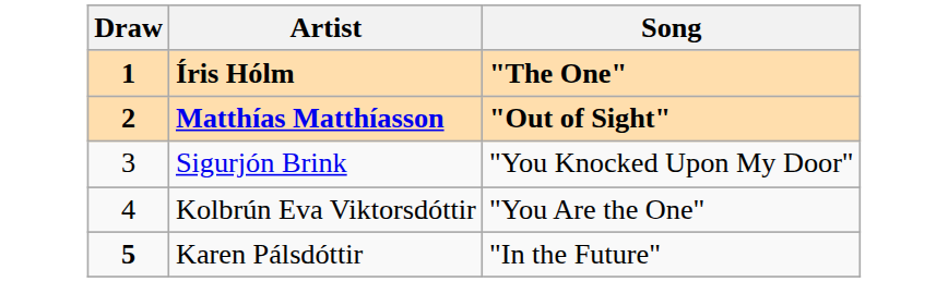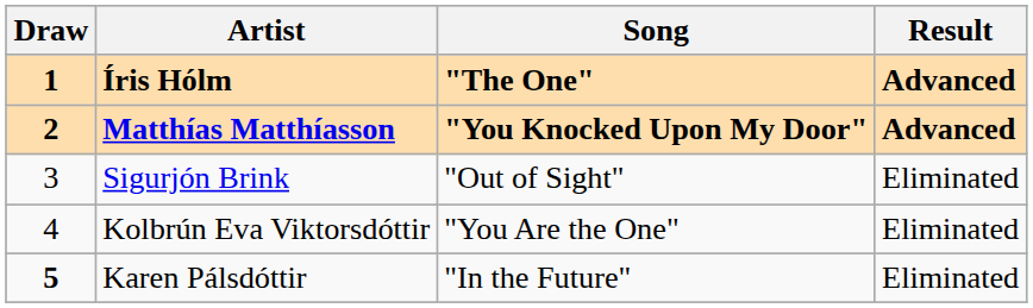 <table class="sortable wikitable" style="margin: 1em auto 1em auto; text-align:center">
 <tr>
 <th>Draw</th>
 <th>Artist</th>
 <th>Song</th>
+<th>Result</th>
 </tr>
 <tr style="font-weight:bold; background:navajowhite;">
 <td>1</td>
 <td align="left">Íris Hólm</td>
 <td align="left">"The One"</td>
+<td align="left">Advanced</td>
 </tr>
 <tr style="font-weight:bold; background:navajowhite;">
 <td>2</td>
 <td align="left"><a href='#'>Matthías Matthíasson</a></td>
-<td align="left">"Out of Sight"</td>
+<td align="left">"You Knocked Upon My Door"</td>
+<td align="left">Advanced</td>
 </tr>
 <tr>
 <td>3</td>
 <td align="left"><a href='#'>Sigurjón Brink</a></td>
-<td align="left">"You Knocked Upon My Door"</td>
+<td align="left">"Out of Sight"</td>
+<td align="left">Eliminated</td>
 </tr>
 <tr>
 <td>4</td>
 <td align="left">Kolbrún Eva Viktorsdóttir</td>
 <td align="left">"You Are the One"</td>
+<td align="left">Eliminated</td>
 </tr>
 <tr>
 <td><strong>5</strong></td>
 <td align="left">Karen Pálsdóttir</td>
 <td align="left">"In the Future"</td>
+<td align="left">Eliminated</td>
 </tr>
 </table>
